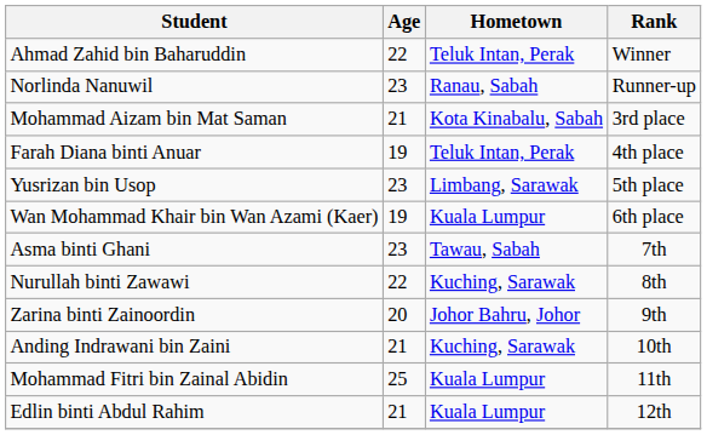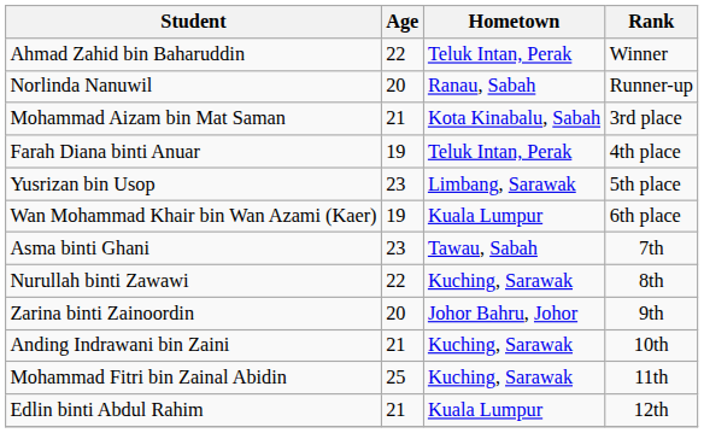 <table class="wikitable" style="font-size:90%;">
 <tr>
 <th>Student</th>
 <th>Age</th>
 <th>Hometown</th>
 <th>Rank</th>
 </tr>
 <tr>
 <td>Ahmad Zahid bin Baharuddin</td>
 <td>22</td>
 <td><a href='#'>Teluk Intan, Perak</a></td>
 <td>Winner</td>
 </tr>
 <tr>
 <td>Norlinda Nanuwil</td>
-<td>23</td>
+<td>20</td>
 <td><a href='#'>Ranau</a>, <a href='#'>Sabah</a></td>
 <td>Runner-up</td>
 </tr>
 <tr>
 <td>Mohammad Aizam bin Mat Saman</td>
 <td>21</td>
 <td><a href='#'>Kota Kinabalu</a>, <a href='#'>Sabah</a></td>
 <td>3rd place</td>
 </tr>
 <tr>
 <td>Farah Diana binti Anuar</td>
 <td>19</td>
 <td><a href='#'>Teluk Intan, Perak</a></td>
 <td>4th place</td>
 </tr>
 <tr>
 <td>Yusrizan bin Usop</td>
 <td>23</td>
 <td><a href='#'>Limbang</a>, <a href='#'>Sarawak</a></td>
 <td>5th place</td>
 </tr>
 <tr>
 <td>Wan Mohammad Khair bin Wan Azami (Kaer)</td>
 <td>19</td>
 <td><a href='#'>Kuala Lumpur</a></td>
 <td>6th place</td>
 </tr>
 <tr>
 <td>Asma binti Ghani</td>
 <td>23</td>
 <td><a href='#'>Tawau</a>, <a href='#'>Sabah</a></td>
 <td align="center">7th</td>
 </tr>
 <tr>
 <td>Nurullah binti Zawawi</td>
 <td>22</td>
 <td><a href='#'>Kuching</a>, <a href='#'>Sarawak</a></td>
 <td align="center">8th</td>
 </tr>
 <tr>
 <td>Zarina binti Zainoordin</td>
 <td>20</td>
 <td><a href='#'>Johor Bahru</a>, <a href='#'>Johor</a></td>
 <td align="center">9th</td>
 </tr>
 <tr>
 <td>Anding Indrawani bin Zaini</td>
 <td>21</td>
 <td><a href='#'>Kuching</a>, <a href='#'>Sarawak</a></td>
 <td align="center">10th</td>
 </tr>
 <tr>
 <td>Mohammad Fitri bin Zainal Abidin</td>
 <td>25</td>
-<td><a href='#'>Kuala Lumpur</a></td>
+<td><a href='#'>Kuching</a>, <a href='#'>Sarawak</a></td>
 <td align="center">11th</td>
 </tr>
 <tr>
 <td>Edlin binti Abdul Rahim</td>
 <td>21</td>
 <td><a href='#'>Kuala Lumpur</a></td>
 <td align="center">12th</td>
 </tr>
 <tr>
 </tr>
 </table>
